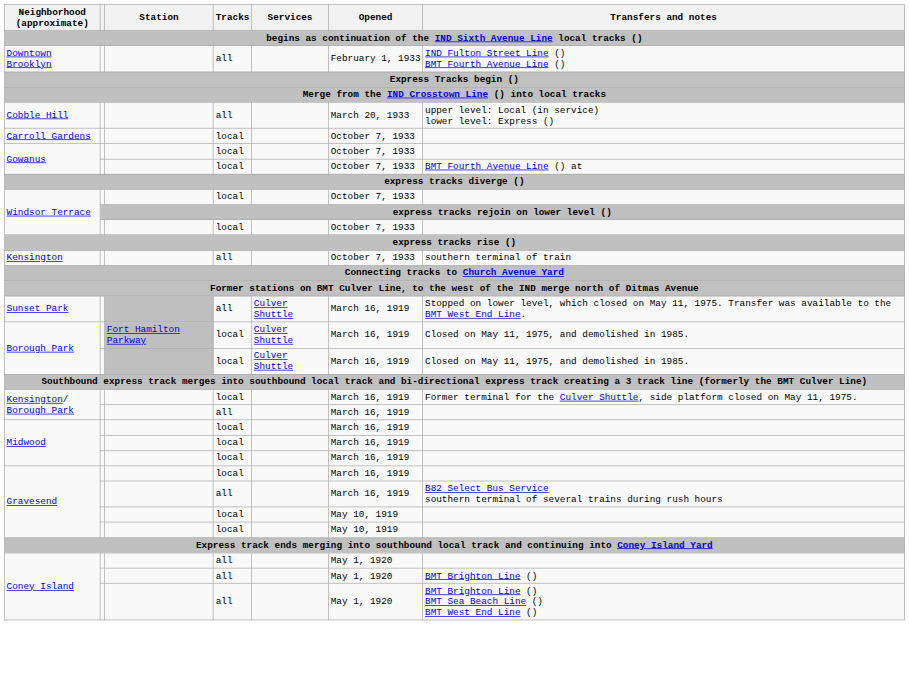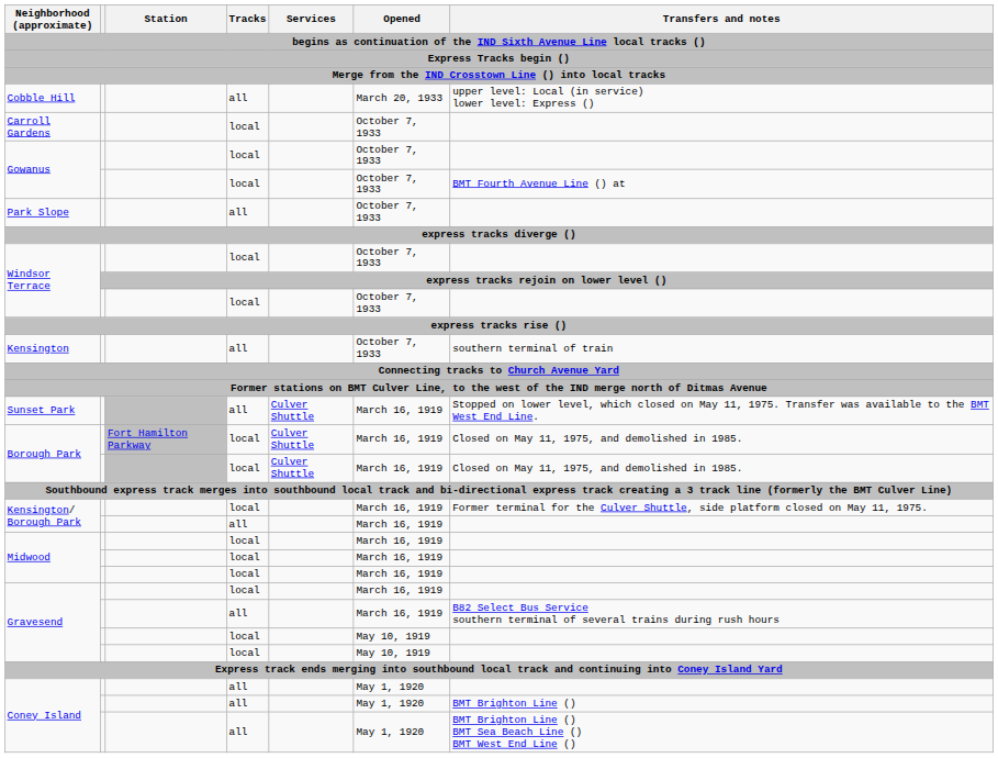 <table class="wikitable">
 <tr>
 <th>Neighborhood<br>(approximate)</th>
 <th></th>
 <th>Station</th>
 <th>Tracks</th>
 <th>Services</th>
 <th>Opened</th>
 <th>Transfers and notes</th>
 </tr>
 <tr>
 <th colspan=7 style="background-color: silver;">begins as continuation of the <a href='#'>IND Sixth Avenue Line</a> local tracks ()</th>
-</tr>
-<tr>
-<td><a href='#'>Downtown Brooklyn</a></td>
-<td></td>
-<td></td>
-<td>all</td>
-<td></td>
-<td nowrap>February 1, 1933</td>
-<td><a href='#'>IND Fulton Street Line</a> ()<br><a href='#'>BMT Fourth Avenue Line</a> ()</td>
 </tr>
 <tr>
 <th colspan=7 style="background-color: silver;">Express Tracks begin ()</th>
 </tr>
 <tr>
 <th colspan=7 style="background-color: silver;">Merge from the <a href='#'>IND Crosstown Line</a> () into local tracks</th>
 </tr>
 <tr>
 <td><a href='#'>Cobble Hill</a></td>
 <td></td>
 <td></td>
 <td>all</td>
 <td></td>
 <td nowrap>March 20, 1933</td>
 <td>upper level: Local (in service)<br>lower level: Express ()</td>
 </tr>
 <tr>
 <td><a href='#'>Carroll Gardens</a></td>
 <td></td>
 <td></td>
 <td>local</td>
 <td></td>
 <td>October 7, 1933</td>
 <td></td>
 </tr>
 <tr>
 <td rowspan=2><a href='#'>Gowanus</a></td>
 <td></td>
 <td></td>
 <td>local</td>
 <td></td>
 <td>October 7, 1933</td>
 <td></td>
 </tr>
 <tr>
 <td></td>
 <td></td>
 <td>local</td>
 <td></td>
 <td>October 7, 1933</td>
 <td><a href='#'>BMT Fourth Avenue Line</a> () at </td>
+</tr>
+<tr>
+<td><a href='#'>Park Slope</a></td>
+<td></td>
+<td></td>
+<td>all</td>
+<td></td>
+<td>October 7, 1933</td>
+<td></td>
 </tr>
 <tr>
 <th colspan=7 style="background-color: silver;">express tracks diverge ()</th>
 </tr>
 <tr>
 <td rowspan=3><a href='#'>Windsor Terrace</a></td>
 <td></td>
 <td></td>
 <td>local</td>
 <td></td>
 <td>October 7, 1933</td>
 <td></td>
 </tr>
 <tr>
 <th colspan="6" style="background-color: silver;">express tracks rejoin on lower level ()</th>
 </tr>
 <tr>
 <td></td>
 <td></td>
 <td>local</td>
 <td></td>
 <td>October 7, 1933</td>
 <td></td>
 </tr>
 <tr>
 <th colspan=7 style="background-color: silver;">express tracks rise ()</th>
 </tr>
 <tr>
 <td><a href='#'>Kensington</a></td>
 <td></td>
 <td></td>
 <td>all</td>
 <td></td>
 <td>October 7, 1933</td>
 <td>southern terminal of  train</td>
 </tr>
 <tr>
 <th colspan=7 style="background-color: silver;">Connecting tracks to <a href='#'>Church Avenue Yard</a></th>
 </tr>
 <tr>
 <th colspan=7 style="background-color: silver;">Former stations on BMT Culver Line, to the west of the IND merge north of Ditmas Avenue</th>
 </tr>
 <tr>
 <td><a href='#'>Sunset Park</a></td>
 <td></td>
 <td bgcolor=bfbfbf></td>
 <td>all</td>
 <td><a href='#'>Culver Shuttle</a></td>
 <td>March 16, 1919</td>
 <td>Stopped on lower level, which closed on May 11, 1975. Transfer was available to the <a href='#'>BMT West End Line</a>.</td>
 </tr>
 <tr>
 <td rowspan=2><a href='#'>Borough Park</a></td>
 <td></td>
 <td bgcolor=bfbfbf><a href='#'>Fort Hamilton Parkway</a></td>
 <td>local</td>
 <td><a href='#'>Culver Shuttle</a></td>
 <td>March 16, 1919</td>
 <td>Closed on May 11, 1975, and demolished in 1985.</td>
 </tr>
 <tr>
 <td></td>
 <td bgcolor=bfbfbf></td>
 <td>local</td>
 <td><a href='#'>Culver Shuttle</a></td>
 <td>March 16, 1919</td>
 <td>Closed on May 11, 1975, and demolished in 1985.</td>
 </tr>
 <tr>
 <th colspan=7 style="background-color: silver;">Southbound express track merges into southbound local track and bi-directional express track creating a 3 track line (formerly the BMT Culver Line)</th>
 </tr>
 <tr>
 <td rowspan=2><a href='#'>Kensington</a>/<br><a href='#'>Borough Park</a></td>
 <td></td>
 <td></td>
 <td>local</td>
 <td></td>
 <td>March 16, 1919</td>
 <td>Former terminal for the <a href='#'>Culver Shuttle</a>, side platform closed on May 11, 1975.</td>
 </tr>
 <tr>
 <td></td>
 <td></td>
 <td>all</td>
 <td></td>
 <td>March 16, 1919</td>
 <td></td>
 </tr>
 <tr>
 <td rowspan=3><a href='#'>Midwood</a></td>
 <td></td>
 <td></td>
 <td>local</td>
 <td></td>
 <td>March 16, 1919</td>
 <td></td>
 </tr>
 <tr>
 <td></td>
 <td></td>
 <td>local</td>
 <td></td>
 <td>March 16, 1919</td>
 <td></td>
 </tr>
 <tr>
 <td></td>
 <td></td>
 <td>local</td>
 <td></td>
 <td>March 16, 1919</td>
 <td></td>
 </tr>
 <tr>
 <td rowspan=4><a href='#'>Gravesend</a></td>
 <td></td>
 <td></td>
 <td>local</td>
 <td></td>
 <td>March 16, 1919</td>
 <td></td>
 </tr>
 <tr>
 <td></td>
 <td></td>
 <td>all</td>
 <td></td>
 <td>March 16, 1919</td>
 <td><a href='#'>B82 Select Bus Service</a><br>southern terminal of several  trains during rush hours</td>
 </tr>
 <tr>
 <td></td>
 <td></td>
 <td>local</td>
 <td></td>
 <td>May 10, 1919</td>
 <td></td>
 </tr>
 <tr>
 <td></td>
 <td></td>
 <td>local</td>
 <td></td>
 <td>May 10, 1919</td>
 <td></td>
 </tr>
 <tr>
 <th colspan=7 style="background-color: silver;">Express track ends merging into southbound local track and continuing into <a href='#'>Coney Island Yard</a></th>
 </tr>
 <tr>
 <td rowspan=3><a href='#'>Coney Island</a></td>
 <td></td>
 <td></td>
 <td>all</td>
 <td></td>
 <td>May 1, 1920</td>
 <td></td>
 </tr>
 <tr>
 <td></td>
 <td></td>
 <td>all</td>
 <td></td>
 <td>May 1, 1920</td>
 <td><a href='#'>BMT Brighton Line</a> ()</td>
 </tr>
 <tr>
 <td></td>
 <td></td>
 <td>all</td>
 <td></td>
 <td>May 1, 1920</td>
 <td><a href='#'>BMT Brighton Line</a> ()<br><a href='#'>BMT Sea Beach Line</a> ()<br><a href='#'>BMT West End Line</a> ()</td>
 </tr>
 </table>
